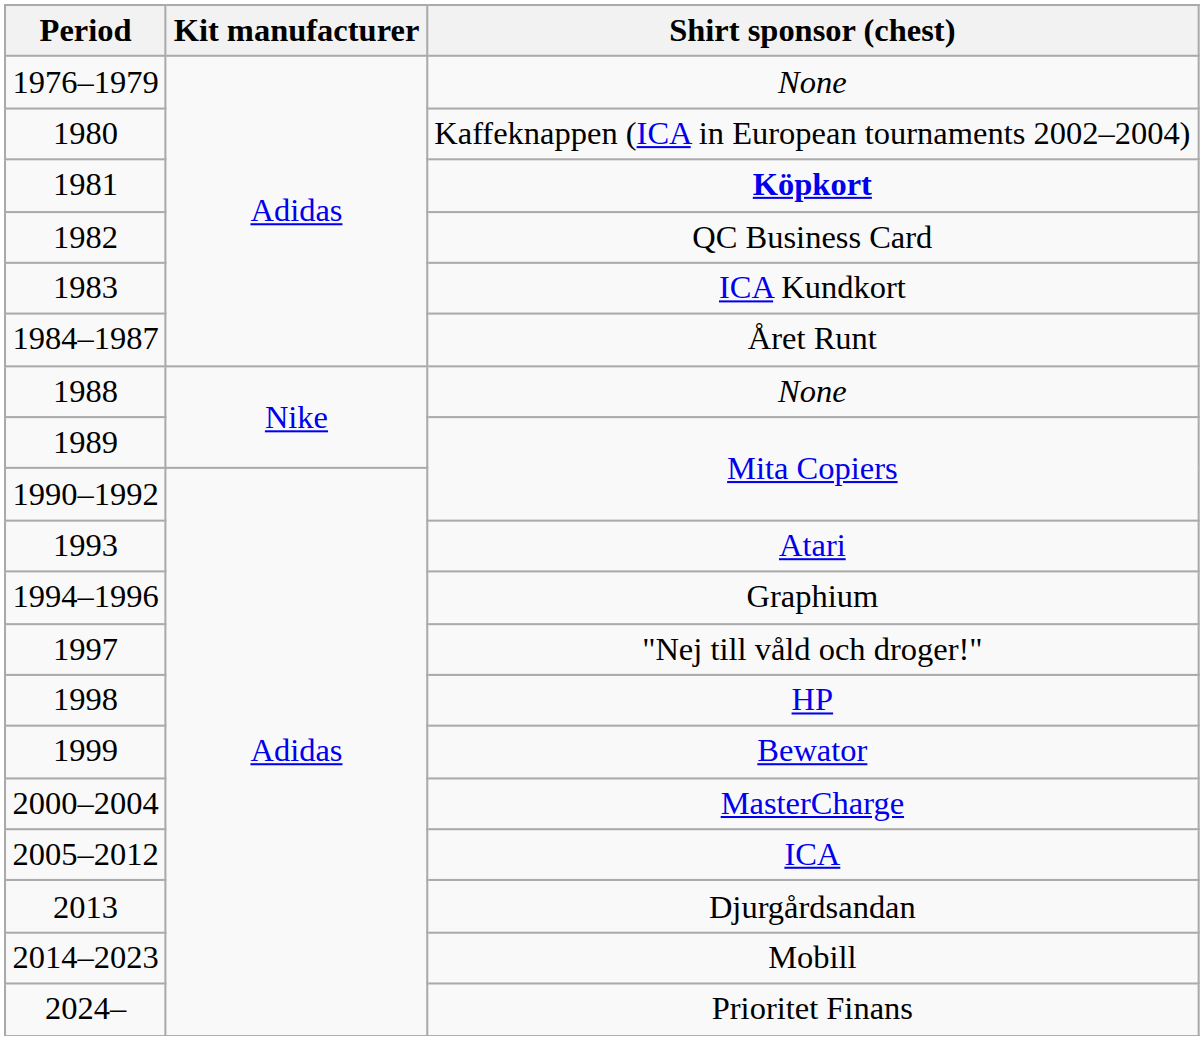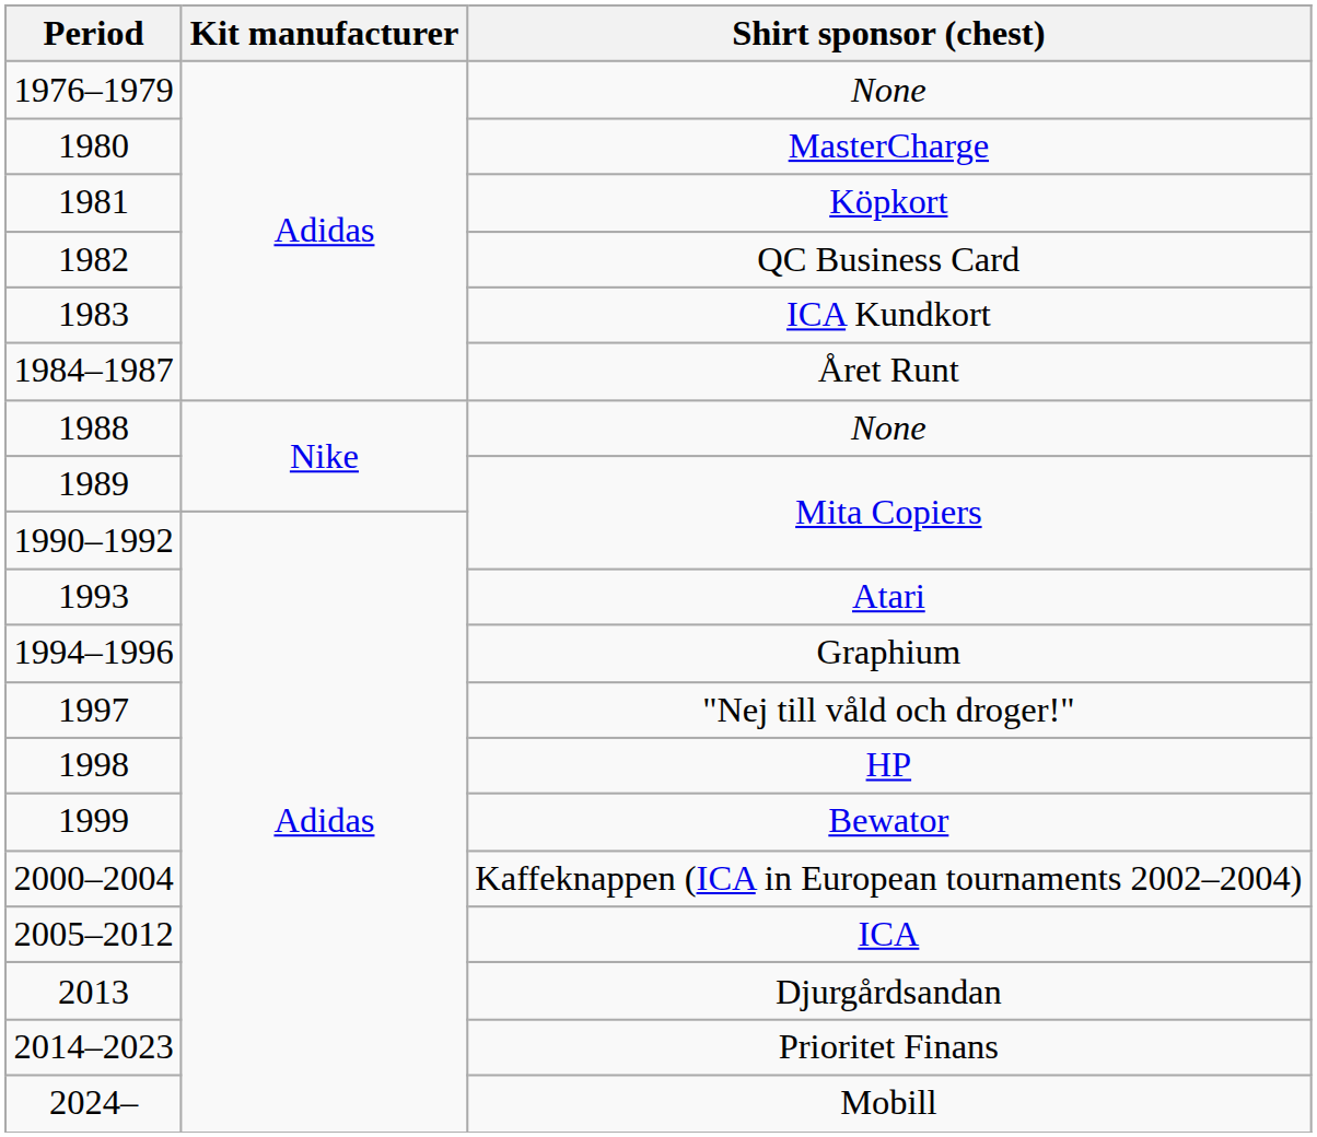 <table class="wikitable" style="text-align: center">
 <tr>
 <th>Period</th>
 <th>Kit manufacturer</th>
 <th>Shirt sponsor (chest)</th>
 </tr>
 <tr>
 <td>1976–1979</td>
 <td rowspan="6"><a href='#'>Adidas</a></td>
 <td><em>None</em></td>
 </tr>
 <tr>
 <td>1980</td>
-<td>Kaffeknappen (<a href='#'>ICA</a> in European tournaments 2002–2004)</td>
+<td><a href='#'>MasterCharge</a></td>
 </tr>
 <tr>
 <td>1981</td>
-<td><strong><a href='#'>Köpkort</a></strong></td>
+<td><a href='#'>Köpkort</a></td>
 </tr>
 <tr>
 <td>1982</td>
 <td>QC Business Card</td>
 </tr>
 <tr>
 <td>1983</td>
 <td><a href='#'>ICA</a> Kundkort</td>
 </tr>
 <tr>
 <td>1984–1987</td>
 <td>Året Runt</td>
 </tr>
 <tr>
 <td>1988</td>
 <td rowspan="2"><a href='#'>Nike</a></td>
 <td><em>None</em></td>
 </tr>
 <tr>
 <td>1989</td>
 <td rowspan="2"><a href='#'>Mita Copiers</a></td>
 </tr>
 <tr>
 <td>1990–1992</td>
 <td rowspan="11"><a href='#'>Adidas</a></td>
 </tr>
 <tr>
 <td>1993</td>
 <td><a href='#'>Atari</a></td>
 </tr>
 <tr>
 <td>1994–1996</td>
 <td>Graphium</td>
 </tr>
 <tr>
 <td>1997</td>
 <td>"Nej till våld och droger!"</td>
 </tr>
 <tr>
 <td>1998</td>
 <td><a href='#'>HP</a></td>
 </tr>
 <tr>
 <td>1999</td>
 <td><a href='#'>Bewator</a></td>
 </tr>
 <tr>
 <td>2000–2004</td>
-<td><a href='#'>MasterCharge</a></td>
+<td>Kaffeknappen (<a href='#'>ICA</a> in European tournaments 2002–2004)</td>
 </tr>
 <tr>
 <td>2005–2012</td>
 <td><a href='#'>ICA</a></td>
 </tr>
 <tr>
 <td>2013</td>
 <td>Djurgårdsandan</td>
 </tr>
 <tr>
 <td>2014–2023</td>
-<td>Mobill</td>
+<td>Prioritet Finans</td>
 </tr>
 <tr>
 <td>2024–</td>
-<td>Prioritet Finans</td>
+<td>Mobill</td>
 </tr>
 <tr>
 </tr>
 </table>
